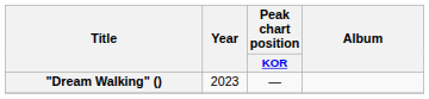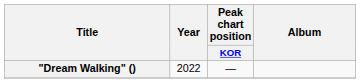 <table class="wikitable plainrowheaders" style="text-align:center;">
 <tr>
 <th scope="col" rowspan="2" style="width:15em;">Title</th>
 <th scope="col" rowspan="2" style="width:3em;">Year</th>
 <th scope="col" colspan="1" style="width:3em;">Peak chart<br>position</th>
 <th scope="col" rowspan="2" style="width:9em;">Album</th>
 </tr>
 <tr>
 <th scope="col" style="font-size:90%; width:3em"><a href='#'>KOR</a></th>
 </tr>
 <tr>
 <th scope="row">"Dream Walking" ()</th>
-<td>2023</td>
+<td>2022</td>
 <td>—</td>
 <td></td>
 </tr>
 <tr>
 </tr>
 </table>
